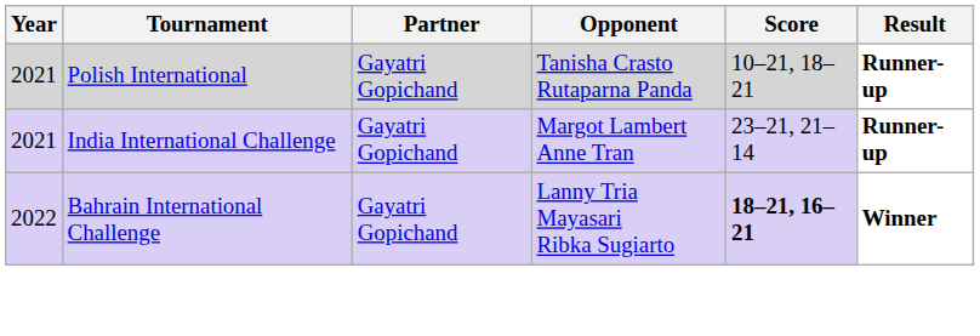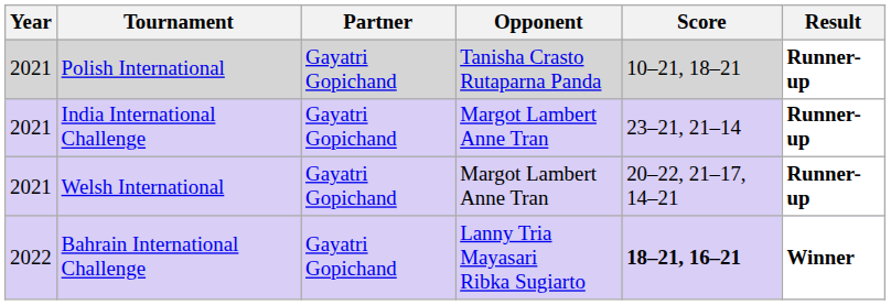 <table class="sortable wikitable" style="font-size: 90%;">
 <tr>
 <th>Year</th>
 <th>Tournament</th>
 <th>Partner</th>
 <th>Opponent</th>
 <th>Score</th>
 <th>Result</th>
 </tr>
 <tr style="background:#D5D5D5">
 <td align="center">2021</td>
 <td align="left"><a href='#'>Polish International</a></td>
 <td align="left"> <a href='#'>Gayatri Gopichand</a></td>
 <td align="left"> <a href='#'>Tanisha Crasto</a><br> <a href='#'>Rutaparna Panda</a></td>
 <td align="left">10–21, 18–21</td>
 <td style="text-align:left; background:white"> <strong>Runner-up</strong></td>
 </tr>
 <tr style="background:#D8CEF6">
 <td align="center">2021</td>
 <td align="left"><a href='#'>India International Challenge</a></td>
 <td align="left"> <a href='#'>Gayatri Gopichand</a></td>
 <td align="left"> <a href='#'>Margot Lambert</a><br> <a href='#'>Anne Tran</a></td>
 <td align="left">23–21, 21–14</td>
 <td style="text-align:left; background:white"> <strong>Runner-up</strong></td>
 </tr>
 <tr style="background:#D8CEF6">
+<td align="center">2021</td>
+<td align="left"><a href='#'>Welsh International</a></td>
+<td align="left"> <a href='#'>Gayatri Gopichand</a></td>
+<td align="left"> Margot Lambert<br> Anne Tran</td>
+<td align="left">20–22, 21–17, 14–21</td>
+<td style="text-align:left; background:white"> <strong>Runner-up</strong></td>
+</tr>
+<tr style="background:#D8CEF6">
 <td align="center">2022</td>
 <td align="left"><a href='#'>Bahrain International Challenge</a></td>
 <td align="left"> <a href='#'>Gayatri Gopichand</a></td>
 <td align="left"> <a href='#'>Lanny Tria Mayasari</a><br> <a href='#'>Ribka Sugiarto</a></td>
 <td align="left"><strong>18–21, 16–21</strong></td>
 <td style="text-align:left; background:white"> <strong>Winner</strong></td>
 </tr>
 </table>
